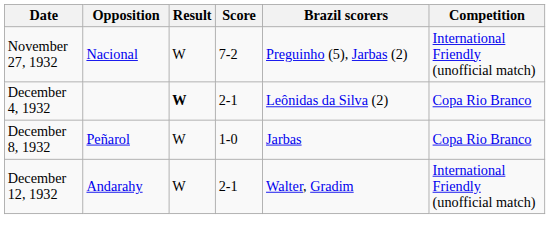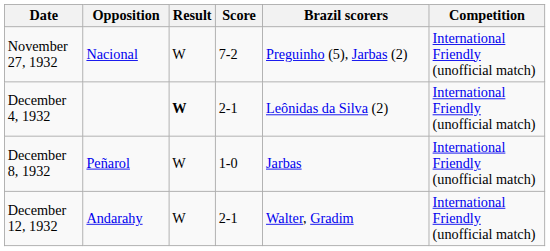 <table class="wikitable" style="text-align: left;">
 <tr>
 <th width=12%>Date</th>
 <th width=12%>Opposition</th>
 <th width=1%>Result</th>
 <th width=7%>Score</th>
 <th width=26%>Brazil scorers</th>
 <th width=18%>Competition</th>
 </tr>
 <tr>
 <td>November 27, 1932</td>
 <td> <a href='#'>Nacional</a></td>
 <td>W</td>
 <td>7-2</td>
 <td><a href='#'>Preguinho</a> (5), <a href='#'>Jarbas</a> (2)</td>
 <td><a href='#'>International Friendly</a> (unofficial match)</td>
 </tr>
 <tr>
 <td>December 4, 1932</td>
 <td></td>
 <td><strong>W</strong></td>
 <td>2-1</td>
 <td><a href='#'>Leônidas da Silva</a> (2)</td>
-<td><a href='#'>Copa Rio Branco</a></td>
+<td><a href='#'>International Friendly</a> (unofficial match)</td>
 </tr>
 <tr>
 <td>December 8, 1932</td>
 <td> <a href='#'>Peñarol</a></td>
 <td>W</td>
 <td>1-0</td>
 <td><a href='#'>Jarbas</a></td>
-<td><a href='#'>Copa Rio Branco</a></td>
+<td><a href='#'>International Friendly</a> (unofficial match)</td>
 </tr>
 <tr>
 <td>December 12, 1932</td>
 <td> <a href='#'>Andarahy</a></td>
 <td>W</td>
 <td>2-1</td>
 <td><a href='#'>Walter</a>, <a href='#'>Gradim</a></td>
 <td><a href='#'>International Friendly</a> (unofficial match)</td>
 </tr>
 </table>
